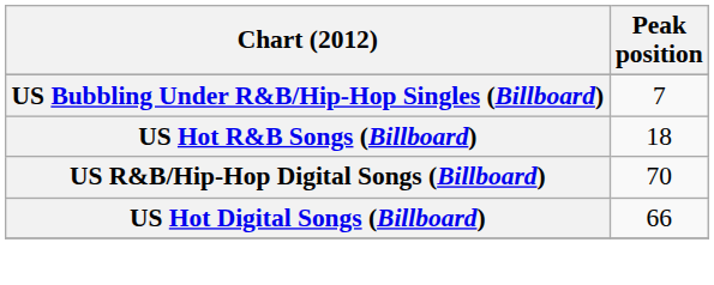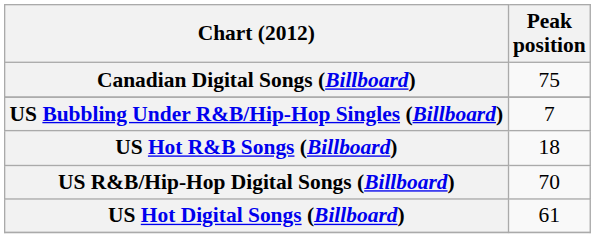 <table class="wikitable plainrowheaders" style="text-align:center;">
 <tr>
 <th scope="col">Chart (2012)</th>
 <th scope="col">Peak<br>position</th>
+</tr>
+<tr>
+<th scope="row">Canadian Digital Songs (<em><a href='#'>Billboard</a></em>)</th>
+<td>75</td>
 </tr>
 <tr>
 </tr>
 <tr>
 <th scope="row">US <a href='#'>Bubbling Under R&B/Hip-Hop Singles</a> (<em><a href='#'>Billboard</a></em>)</th>
 <td>7</td>
 </tr>
 <tr>
 <th scope="row">US <a href='#'>Hot R&B Songs</a> (<em><a href='#'>Billboard</a></em>)</th>
 <td style="text-align:center;">18</td>
 </tr>
 <tr>
 <th scope="row">US R&B/Hip-Hop Digital Songs (<em><a href='#'>Billboard</a></em>)</th>
 <td>70 </td>
 </tr>
 <tr>
 <th scope="row">US <a href='#'>Hot Digital Songs</a> (<em><a href='#'>Billboard</a></em>)</th>
-<td>66</td>
+<td>61</td>
 </tr>
 <tr>
 </tr>
 </table>
